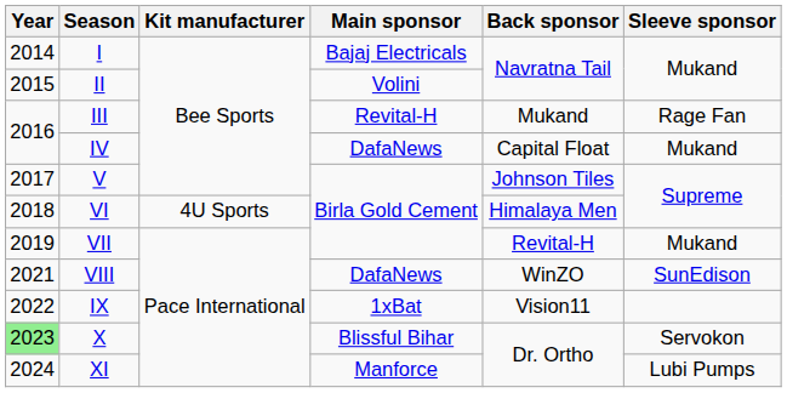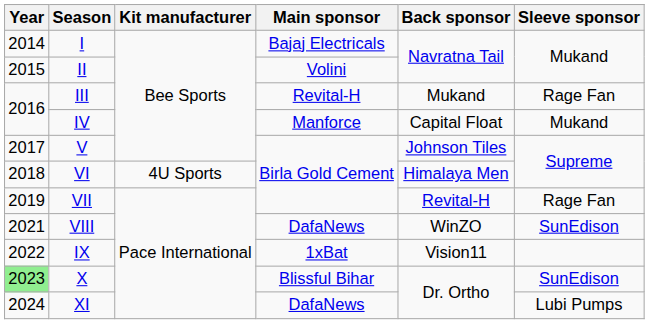 <table class="wikitable sortable" style="text-align: center; font-size: 100%" align="center" width:"80%">
 <tr>
 <th>Year</th>
 <th>Season</th>
 <th>Kit manufacturer</th>
 <th>Main sponsor</th>
 <th>Back sponsor</th>
 <th>Sleeve sponsor</th>
 </tr>
 <tr>
 <td>2014</td>
 <td><a href='#'>I</a></td>
 <td rowspan="5">Bee Sports</td>
 <td><a href='#'>Bajaj Electricals</a></td>
 <td rowspan="2"><a href='#'>Navratna Tail</a></td>
 <td rowspan="2">Mukand</td>
 </tr>
 <tr>
 <td>2015</td>
 <td><a href='#'>II</a></td>
 <td><a href='#'>Volini</a></td>
 </tr>
 <tr>
 <td rowspan="2">2016</td>
 <td><a href='#'>III</a></td>
 <td><a href='#'>Revital-H</a></td>
 <td>Mukand</td>
 <td>Rage Fan</td>
 </tr>
 <tr>
 <td><a href='#'>IV</a></td>
-<td><a href='#'>DafaNews</a></td>
+<td><a href='#'>Manforce</a></td>
 <td>Capital Float</td>
 <td>Mukand</td>
 </tr>
 <tr>
 <td>2017</td>
 <td><a href='#'>V</a></td>
 <td rowspan="3"><a href='#'>Birla Gold Cement</a></td>
 <td><a href='#'>Johnson Tiles</a></td>
 <td rowspan="2"><a href='#'>Supreme</a></td>
 </tr>
 <tr>
 <td>2018</td>
 <td><a href='#'>VI</a></td>
 <td>4U Sports</td>
 <td><a href='#'>Himalaya Men</a></td>
 </tr>
 <tr>
 <td>2019</td>
 <td><a href='#'>VII</a></td>
 <td rowspan="5">Pace International</td>
 <td><a href='#'>Revital-H</a></td>
-<td>Mukand</td>
+<td>Rage Fan</td>
 </tr>
 <tr>
 <td>2021</td>
 <td><a href='#'>VIII</a></td>
 <td><a href='#'>DafaNews</a></td>
 <td>WinZO</td>
 <td><a href='#'>SunEdison</a></td>
 </tr>
 <tr>
 <td>2022</td>
 <td><a href='#'>IX</a></td>
 <td><a href='#'>1xBat</a></td>
 <td>Vision11</td>
 <td></td>
 </tr>
 <tr>
 <td style="background: lightgreen;">2023</td>
 <td><a href='#'>X</a></td>
 <td><a href='#'>Blissful Bihar</a></td>
 <td rowspan="2">Dr. Ortho</td>
-<td>Servokon</td>
+<td><a href='#'>SunEdison</a></td>
 </tr>
 <tr>
 <td>2024</td>
 <td><a href='#'>XI</a></td>
-<td><a href='#'>Manforce</a></td>
+<td><a href='#'>DafaNews</a></td>
 <td>Lubi Pumps</td>
 </tr>
 </table>
